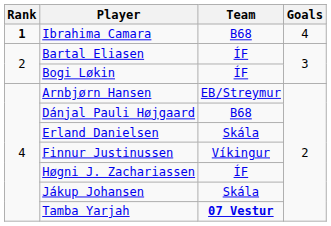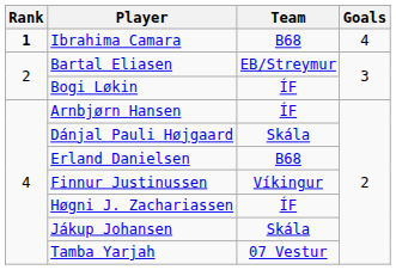 <table class="wikitable" style="text-align:center;">
 <tr>
 <th>Rank</th>
 <th>Player</th>
 <th>Team</th>
 <th>Goals</th>
 </tr>
 <tr>
 <td><strong>1</strong></td>
 <td align=left> <a href='#'>Ibrahima Camara</a></td>
 <td><a href='#'>B68</a></td>
 <td>4</td>
 </tr>
 <tr>
 <td rowspan=2>2</td>
 <td align=left> <a href='#'>Bartal Eliasen</a></td>
-<td><a href='#'>ÍF</a></td>
+<td><a href='#'>EB/Streymur</a></td>
 <td rowspan=2>3</td>
 </tr>
 <tr>
 <td align=left> <a href='#'>Bogi Løkin</a></td>
 <td><a href='#'>ÍF</a></td>
 </tr>
 <tr>
 <td rowspan=7>4</td>
 <td align=left> <a href='#'>Arnbjørn Hansen</a></td>
-<td><a href='#'>EB/Streymur</a></td>
+<td><a href='#'>ÍF</a></td>
 <td rowspan=7>2</td>
 </tr>
 <tr>
 <td align=left> <a href='#'>Dánjal Pauli Højgaard</a></td>
-<td><a href='#'>B68</a></td>
+<td><a href='#'>Skála</a></td>
 </tr>
 <tr>
 <td align=left> <a href='#'>Erland Danielsen</a></td>
-<td><a href='#'>Skála</a></td>
+<td><a href='#'>B68</a></td>
 </tr>
 <tr>
 <td align=left> <a href='#'>Finnur Justinussen</a></td>
 <td><a href='#'>Víkingur</a></td>
 </tr>
 <tr>
 <td align=left> <a href='#'>Høgni J. Zachariassen</a></td>
 <td><a href='#'>ÍF</a></td>
 </tr>
 <tr>
 <td align=left> <a href='#'>Jákup Johansen</a></td>
 <td><a href='#'>Skála</a></td>
 </tr>
 <tr>
 <td align=left> <a href='#'>Tamba Yarjah</a></td>
-<td><strong><a href='#'>07 Vestur</a></strong></td>
+<td><a href='#'>07 Vestur</a></td>
 </tr>
 </table>
